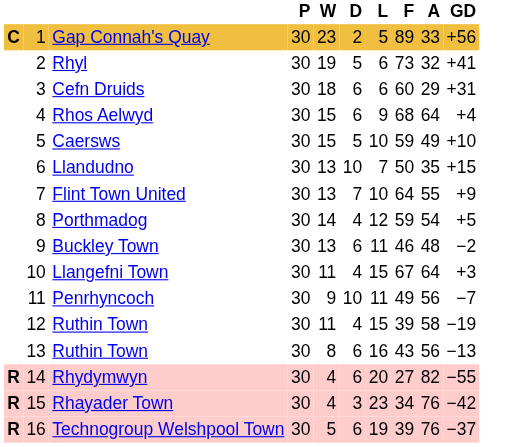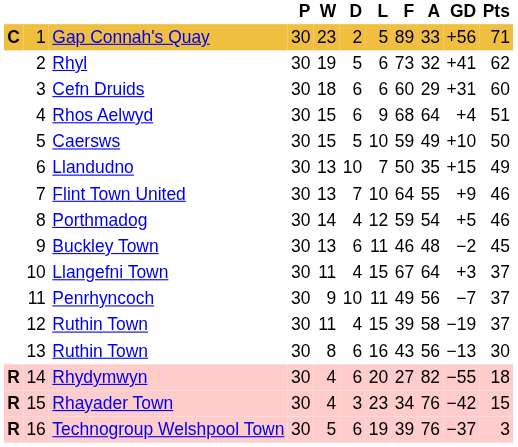 <table cellspacing="0" cellpadding="3" style="text-align: right;">
 <tr>
 <th></th>
 <th></th>
 <th></th>
 <th>P</th>
 <th>W</th>
 <th>D</th>
 <th>L</th>
 <th>F</th>
 <th>A</th>
 <th>GD</th>
+<th>Pts</th>
 </tr>
 <tr style="text-align:right; background:#f0bf3f;">
 <td><strong>C</strong></td>
 <td>1</td>
 <td align="left"><a href='#'>Gap Connah's Quay</a></td>
 <td>30</td>
 <td>23</td>
 <td>2</td>
 <td>5</td>
 <td>89</td>
 <td>33</td>
 <td>+56</td>
+<td>71</td>
 </tr>
 <tr>
 <td> </td>
 <td>2</td>
 <td align="left"><a href='#'>Rhyl</a></td>
 <td>30</td>
 <td>19</td>
 <td>5</td>
 <td>6</td>
 <td>73</td>
 <td>32</td>
 <td>+41</td>
+<td>62</td>
 </tr>
 <tr>
 <td> </td>
 <td>3</td>
 <td align="left"><a href='#'>Cefn Druids</a></td>
 <td>30</td>
 <td>18</td>
 <td>6</td>
 <td>6</td>
 <td>60</td>
 <td>29</td>
 <td>+31</td>
+<td>60</td>
 </tr>
 <tr>
 <td> </td>
 <td>4</td>
 <td align="left"><a href='#'>Rhos Aelwyd</a></td>
 <td>30</td>
 <td>15</td>
 <td>6</td>
 <td>9</td>
 <td>68</td>
 <td>64</td>
 <td>+4</td>
+<td>51</td>
 </tr>
 <tr>
 <td> </td>
 <td>5</td>
 <td align="left"><a href='#'>Caersws</a></td>
 <td>30</td>
 <td>15</td>
 <td>5</td>
 <td>10</td>
 <td>59</td>
 <td>49</td>
 <td>+10</td>
+<td>50</td>
 </tr>
 <tr>
 <td> </td>
 <td>6</td>
 <td align="left"><a href='#'>Llandudno</a></td>
 <td>30</td>
 <td>13</td>
 <td>10</td>
 <td>7</td>
 <td>50</td>
 <td>35</td>
 <td>+15</td>
+<td>49</td>
 </tr>
 <tr>
 <td> </td>
 <td>7</td>
 <td align="left"><a href='#'>Flint Town United</a></td>
 <td>30</td>
 <td>13</td>
 <td>7</td>
 <td>10</td>
 <td>64</td>
 <td>55</td>
 <td>+9</td>
+<td>46</td>
 </tr>
 <tr>
 <td> </td>
 <td>8</td>
 <td align="left"><a href='#'>Porthmadog</a></td>
 <td>30</td>
 <td>14</td>
 <td>4</td>
 <td>12</td>
 <td>59</td>
 <td>54</td>
 <td>+5</td>
+<td>46</td>
 </tr>
 <tr>
 <td> </td>
 <td>9</td>
 <td align="left"><a href='#'>Buckley Town</a></td>
 <td>30</td>
 <td>13</td>
 <td>6</td>
 <td>11</td>
 <td>46</td>
 <td>48</td>
 <td>−2</td>
+<td>45</td>
 </tr>
 <tr>
 <td> </td>
 <td>10</td>
 <td align="left"><a href='#'>Llangefni Town</a></td>
 <td>30</td>
 <td>11</td>
 <td>4</td>
 <td>15</td>
 <td>67</td>
 <td>64</td>
 <td>+3</td>
+<td>37</td>
 </tr>
 <tr>
 <td> </td>
 <td>11</td>
 <td align="left"><a href='#'>Penrhyncoch</a></td>
 <td>30</td>
 <td>9</td>
 <td>10</td>
 <td>11</td>
 <td>49</td>
 <td>56</td>
 <td>−7</td>
+<td>37</td>
 </tr>
 <tr>
 <td> </td>
 <td>12</td>
 <td align="left"><a href='#'>Ruthin Town</a></td>
 <td>30</td>
 <td>11</td>
 <td>4</td>
 <td>15</td>
 <td>39</td>
 <td>58</td>
 <td>−19</td>
+<td>37</td>
 </tr>
 <tr>
 <td> </td>
 <td>13</td>
 <td align="left"><a href='#'>Ruthin Town</a></td>
 <td>30</td>
 <td>8</td>
 <td>6</td>
 <td>16</td>
 <td>43</td>
 <td>56</td>
 <td>−13</td>
+<td>30</td>
 </tr>
 <tr style="background:#fcc;">
 <td><strong>R</strong></td>
 <td>14</td>
 <td align="left"><a href='#'>Rhydymwyn</a></td>
 <td>30</td>
 <td>4</td>
 <td>6</td>
 <td>20</td>
 <td>27</td>
 <td>82</td>
 <td>−55</td>
+<td>18</td>
 </tr>
 <tr style="background:#fcc;">
 <td><strong>R</strong></td>
 <td>15</td>
 <td align="left"><a href='#'>Rhayader Town</a></td>
 <td>30</td>
 <td>4</td>
 <td>3</td>
 <td>23</td>
 <td>34</td>
 <td>76</td>
 <td>−42</td>
+<td>15</td>
 </tr>
 <tr style="background:#fcc;">
 <td><strong>R</strong></td>
 <td>16</td>
 <td align="left"><a href='#'>Technogroup Welshpool Town</a></td>
 <td>30</td>
 <td>5</td>
 <td>6</td>
 <td>19</td>
 <td>39</td>
 <td>76</td>
 <td>−37</td>
+<td>3</td>
 </tr>
 </table>
